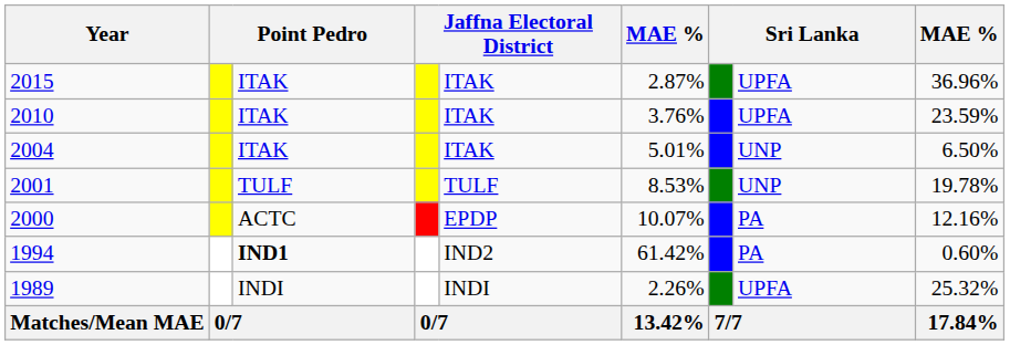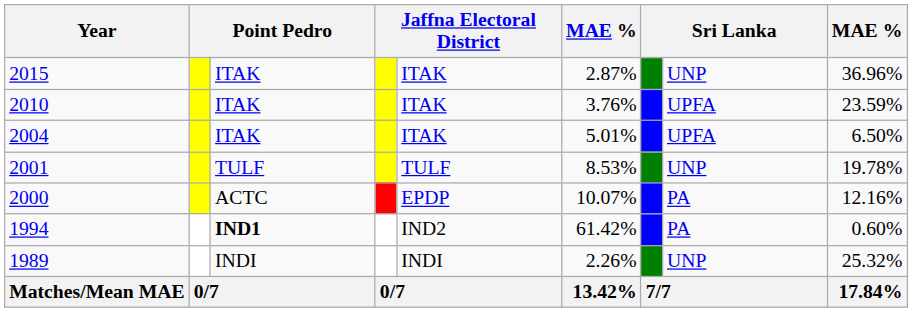 <table class="wikitable">
 <tr>
 <th>Year</th>
 <th colspan="2" width="144px">Point Pedro</th>
 <th colspan="2" width="144px"><a href='#'>Jaffna Electoral District</a></th>
 <th><a href='#'>MAE</a> %</th>
 <th colspan="2" width="144px">Sri Lanka</th>
 <th>MAE %</th>
 </tr>
 <tr>
 <td><a href='#'>2015</a></td>
 <td style="background-color:yellow;" width="10px"></td>
 <td style="text-align:left;"><a href='#'>ITAK</a></td>
 <td style="background-color:yellow;" width="10px"></td>
 <td style="text-align:left;"><a href='#'>ITAK</a></td>
 <td style="text-align:right;">2.87%</td>
 <td style="background-color:green;" width="10px"></td>
-<td style="text-align:left;"><a href='#'>UPFA</a></td>
+<td style="text-align:left;"><a href='#'>UNP</a></td>
 <td style="text-align:right;">36.96%</td>
 </tr>
 <tr>
 <td><a href='#'>2010</a></td>
 <td style="background-color:yellow;" width="10px"></td>
 <td style="text-align:left;"><a href='#'>ITAK</a></td>
 <td style="background-color:yellow;" width="10px"></td>
 <td style="text-align:left;"><a href='#'>ITAK</a></td>
 <td style="text-align:right;">3.76%</td>
 <td style="background-color:blue;" width="10px"></td>
 <td style="text-align:left;"><a href='#'>UPFA</a></td>
 <td style="text-align:right;">23.59%</td>
 </tr>
 <tr>
 <td><a href='#'>2004</a></td>
 <td style="background-color:yellow;" width="10px"></td>
 <td style="text-align:left;"><a href='#'>ITAK</a></td>
 <td style="background-color:yellow;" width="10px"></td>
 <td style="text-align:left;"><a href='#'>ITAK</a></td>
 <td style="text-align:right;">5.01%</td>
 <td style="background-color:blue;" width="10px"></td>
-<td style="text-align:left;"><a href='#'>UNP</a></td>
+<td style="text-align:left;"><a href='#'>UPFA</a></td>
 <td style="text-align:right;">6.50%</td>
 </tr>
 <tr>
 <td><a href='#'>2001</a></td>
 <td style="background-color:yellow;" width="10px"></td>
 <td style="text-align:left;"><a href='#'>TULF</a></td>
 <td style="background-color:yellow;" width="10px"></td>
 <td style="text-align:left;"><a href='#'>TULF</a></td>
 <td style="text-align:right;">8.53%</td>
 <td style="background-color:green;" width="10px"></td>
 <td style="text-align:left;"><a href='#'>UNP</a></td>
 <td style="text-align:right;">19.78%</td>
 </tr>
 <tr>
 <td><a href='#'>2000</a></td>
 <td style="background-color:yellow;" width="10px"></td>
 <td style="text-align:left;">ACTC</td>
 <td style="background-color:red;" width="10px"></td>
 <td style="text-align:left;"><a href='#'>EPDP</a></td>
 <td style="text-align:right;">10.07%</td>
 <td style="background-color:blue;" width="10px"></td>
 <td style="text-align:left;"><a href='#'>PA</a></td>
 <td style="text-align:right;">12.16%</td>
 </tr>
 <tr>
 <td><a href='#'>1994</a></td>
 <td style="background-color:white;" width="10px"></td>
 <td style="text-align:left;"><strong>IND1</strong></td>
 <td style="background-color:white;" width="10px"></td>
 <td style="text-align:left;">IND2</td>
 <td style="text-align:right;">61.42%</td>
 <td style="background-color:blue;" width="10px"></td>
 <td style="text-align:left;"><a href='#'>PA</a></td>
 <td style="text-align:right;">0.60%</td>
 </tr>
 <tr>
 <td><a href='#'>1989</a></td>
 <td style="background-color:white;" width="10px"></td>
 <td style="text-align:left;">INDI</td>
 <td style="background-color:white;" width="10px"></td>
 <td style="text-align:left;">INDI</td>
 <td style="text-align:right;">2.26%</td>
 <td style="background-color:green;" width="10px"></td>
-<td style="text-align:left;"><a href='#'>UPFA</a></td>
+<td style="text-align:left;"><a href='#'>UNP</a></td>
 <td style="text-align:right;">25.32%</td>
 </tr>
 <tr>
 <th>Matches/Mean MAE</th>
 <th style="text-align:left;"colspan="2" width="144px">0/7</th>
 <th style="text-align:left;"colspan="2" width="144px">0/7</th>
 <th style="text-align:right;">13.42%</th>
 <th style="text-align:left;"colspan="2" width="144px">7/7</th>
 <th style="text-align:right;">17.84%</th>
 </tr>
 </table>
